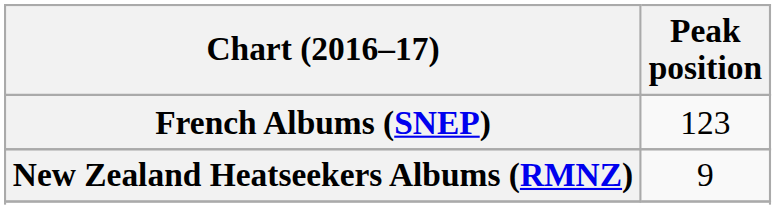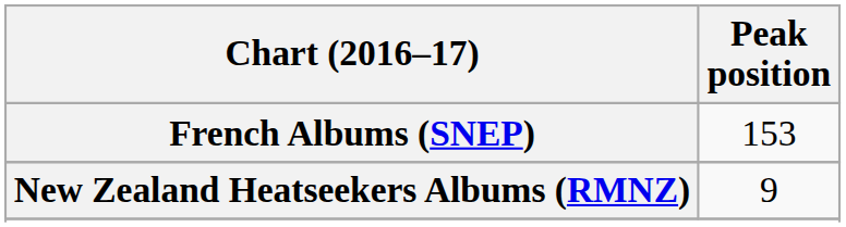 <table class="wikitable sortable plainrowheaders" style="text-align:center">
 <tr>
 <th scope="col">Chart (2016–17)</th>
 <th scope="col">Peak<br> position</th>
 </tr>
 <tr>
 </tr>
 <tr>
 </tr>
 <tr>
 </tr>
 <tr>
 </tr>
 <tr>
 </tr>
 <tr>
 <th scope="row">French Albums (<a href='#'>SNEP</a>)</th>
-<td>123</td>
+<td>153</td>
 </tr>
 <tr>
 </tr>
 <tr>
 </tr>
 <tr>
 <th scope="row">New Zealand Heatseekers Albums (<a href='#'>RMNZ</a>)</th>
 <td>9</td>
 </tr>
 <tr>
 </tr>
 <tr>
 </tr>
 <tr>
 </tr>
 <tr>
 </tr>
 <tr>
 </tr>
 <tr>
 </tr>
 </table>
